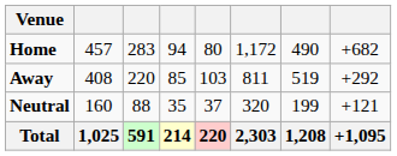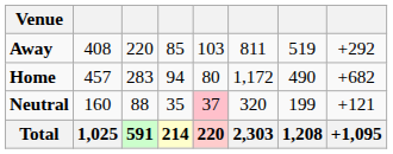 <table class="wikitable sortable" style="text-align:center">
 <tr>
 <th>Venue</th>
 <th></th>
 <th></th>
 <th></th>
 <th></th>
 <th></th>
 <th></th>
 <th></th>
 </tr>
 <tr>
+<td style="text-align:left"><strong>Away</strong></td>
+<td>408</td>
+<td>220</td>
+<td>85</td>
+<td>103</td>
+<td>811</td>
+<td>519</td>
+<td>+292</td>
+</tr>
+<tr>
 <td style="text-align:left"><strong>Home</strong></td>
 <td>457</td>
 <td>283</td>
 <td>94</td>
 <td>80</td>
 <td>1,172</td>
 <td>490</td>
 <td>+682</td>
 </tr>
 <tr>
-<td style="text-align:left"><strong>Away</strong></td>
-<td>408</td>
-<td>220</td>
-<td>85</td>
-<td>103</td>
-<td>811</td>
-<td>519</td>
-<td>+292</td>
-</tr>
-<tr>
 <td style="text-align:left"><strong>Neutral</strong></td>
 <td>160</td>
 <td>88</td>
 <td>35</td>
-<td>37</td>
+<td style="background: pink;">37</td>
 <td>320</td>
 <td>199</td>
 <td>+121</td>
 </tr>
 <tr class="sortbottom">
 <th>Total</th>
 <th>1,025</th>
 <th style="background:#CCFFCC">591</th>
 <th style="background:#FFFFCC">214</th>
 <th style="background:#FFCCCC">220</th>
 <th>2,303</th>
 <th>1,208</th>
 <th>+1,095</th>
 </tr>
 </table>
